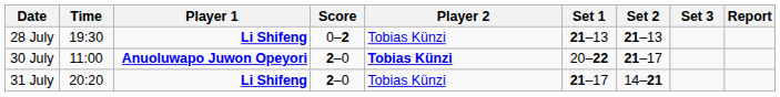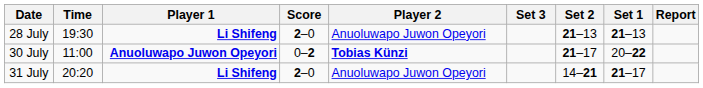 <table class="wikitable" style="font-size:90%; text-align:center">
 <tr>
 <th width="50">Date</th>
 <th width="50">Time</th>
 <th width="200">Player 1</th>
 <th width="50">Score</th>
 <th width="200">Player 2</th>
+<th width="50">Set 3</th>
+<th width="50">Set 2</th>
 <th width="50">Set 1</th>
-<th width="50">Set 2</th>
-<th width="50">Set 3</th>
 <th>Report</th>
 </tr>
 <tr>
 <td>28 July</td>
 <td>19:30</td>
 <td align="right"><strong><a href='#'>Li Shifeng</a> </strong></td>
-<td>0–<strong>2</strong></td>
-<td align="left"> <a href='#'>Tobias Künzi</a></td>
+<td><strong>2</strong>–0</td>
+<td align="left"> <a href='#'>Anuoluwapo Juwon Opeyori</a></td>
+<td></td>
 <td><strong>21</strong>–13</td>
 <td><strong>21</strong>–13</td>
-<td></td>
 <td></td>
 </tr>
 <tr>
 <td>30 July</td>
 <td>11:00</td>
 <td align="right"><strong><a href='#'>Anuoluwapo Juwon Opeyori</a> </strong></td>
-<td><strong>2</strong>–0</td>
+<td>0–<strong>2</strong></td>
 <td align="left"><strong> <a href='#'>Tobias Künzi</a></strong></td>
+<td></td>
+<td><strong>21</strong>–17</td>
 <td>20–<strong>22</strong></td>
-<td><strong>21</strong>–17</td>
-<td></td>
 <td></td>
 </tr>
 <tr>
 <td>31 July</td>
 <td>20:20</td>
 <td align="right"><strong><a href='#'>Li Shifeng</a> </strong></td>
 <td><strong>2</strong>–0</td>
-<td align="left"> <a href='#'>Tobias Künzi</a></td>
+<td align="left"> <a href='#'>Anuoluwapo Juwon Opeyori</a></td>
+<td></td>
+<td>14–<strong>21</strong></td>
 <td><strong>21</strong>–17</td>
-<td>14–<strong>21</strong></td>
-<td></td>
 <td></td>
 </tr>
 </table>
